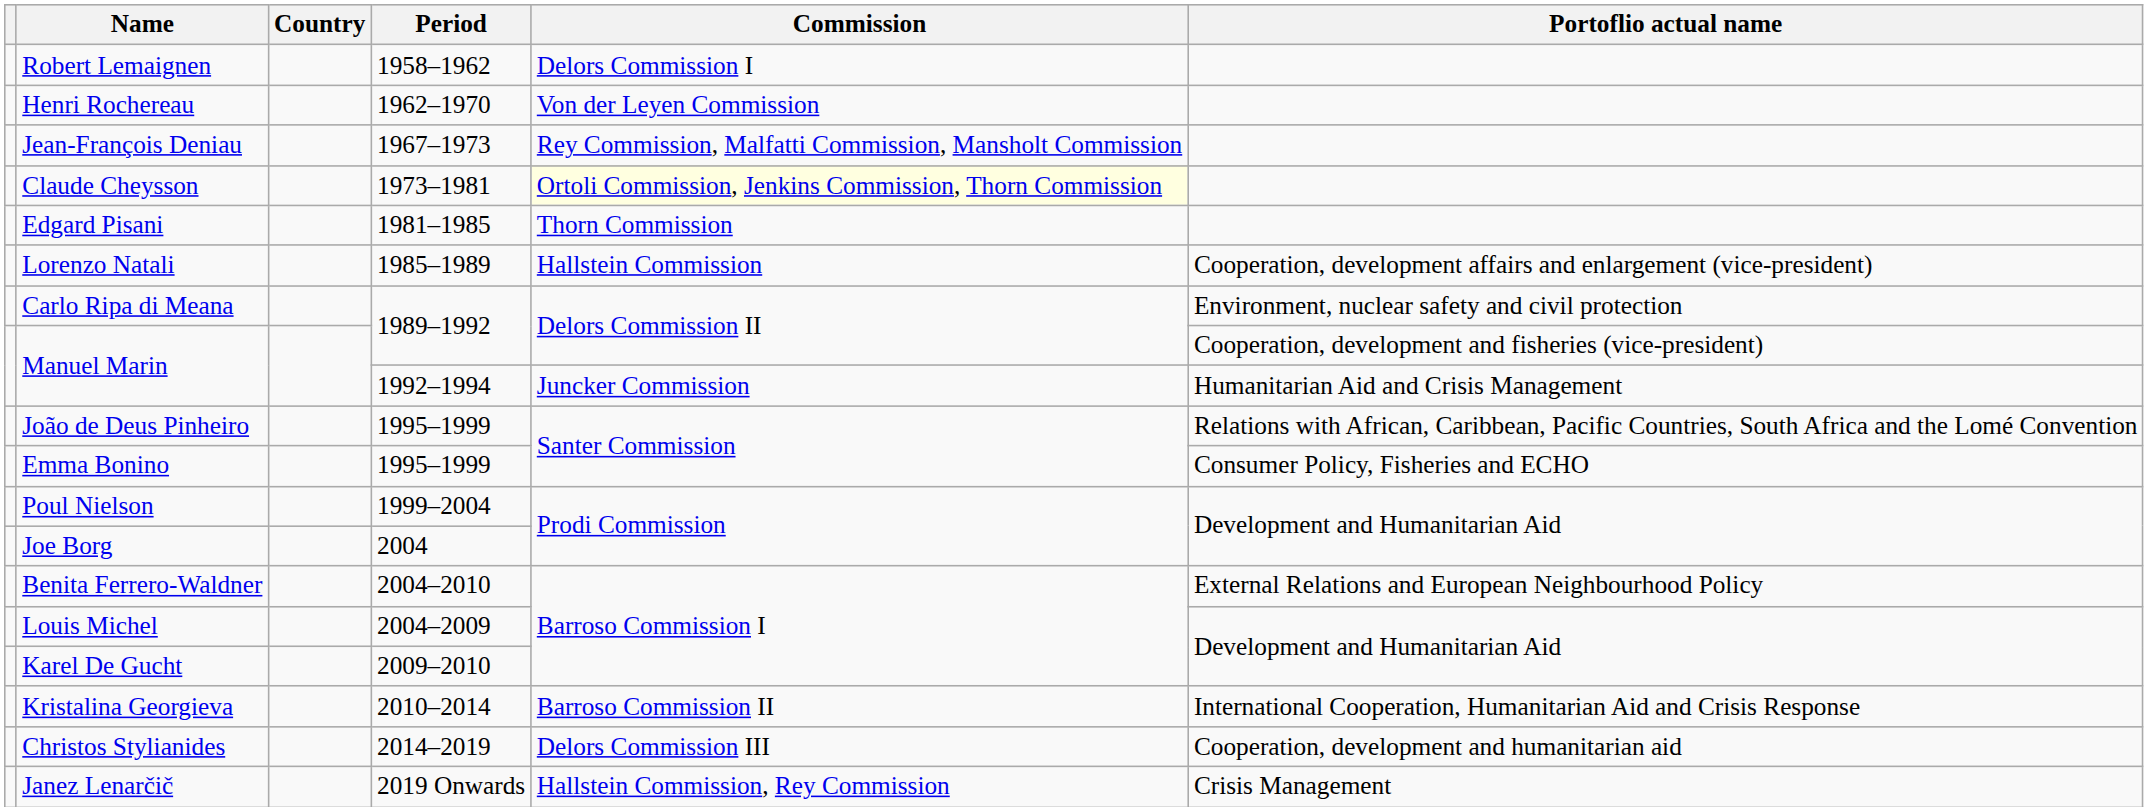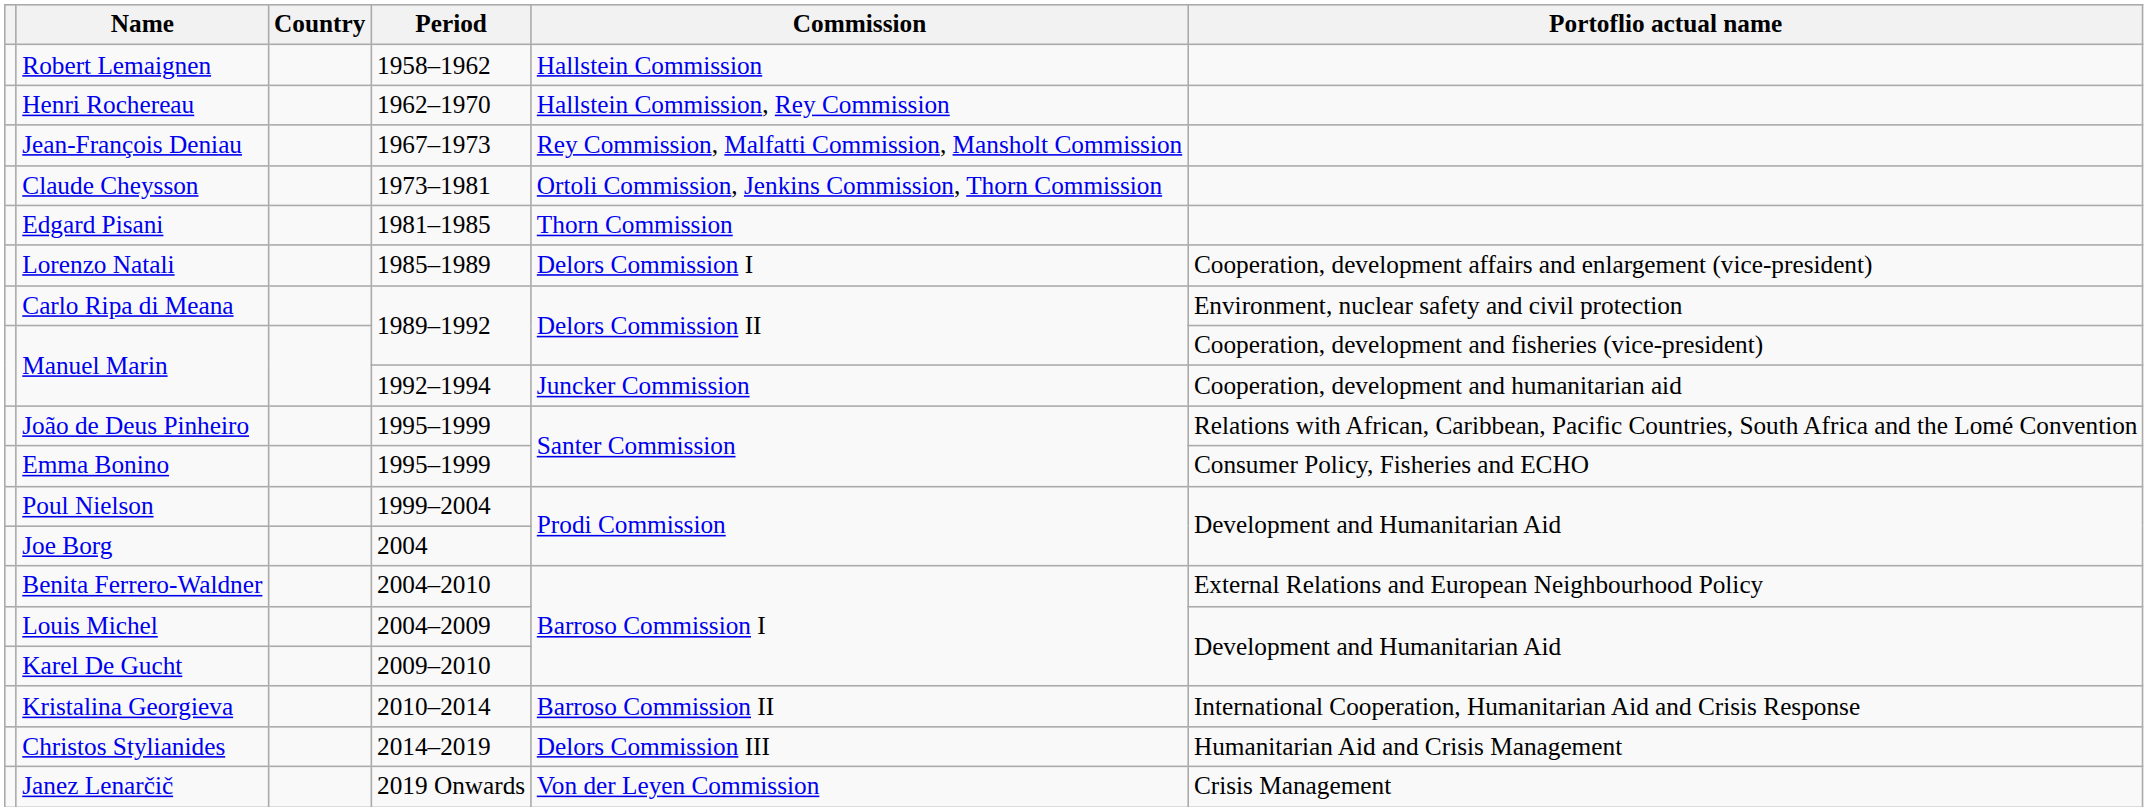 <table class="wikitable">
 <tr>
 <th></th>
 <th>Name</th>
 <th>Country</th>
 <th>Period</th>
 <th>Commission</th>
 <th>Portoflio actual name</th>
 </tr>
 <tr>
 <td></td>
 <td><a href='#'>Robert Lemaignen</a></td>
 <td></td>
 <td>1958–1962</td>
-<td><a href='#'>Delors Commission</a> I</td>
+<td><a href='#'>Hallstein Commission</a></td>
 <td></td>
 </tr>
 <tr>
 <td></td>
 <td><a href='#'>Henri Rochereau</a></td>
 <td></td>
 <td>1962–1970</td>
-<td><a href='#'>Von der Leyen Commission</a></td>
+<td><a href='#'>Hallstein Commission</a>, <a href='#'>Rey Commission</a></td>
 <td></td>
 </tr>
 <tr>
 <td></td>
 <td><a href='#'>Jean-François Deniau</a></td>
 <td></td>
 <td>1967–1973</td>
 <td><a href='#'>Rey Commission</a>, <a href='#'>Malfatti Commission</a>, <a href='#'>Mansholt Commission</a></td>
 <td></td>
 </tr>
 <tr>
 <td></td>
 <td><a href='#'>Claude Cheysson</a></td>
 <td></td>
 <td>1973–1981</td>
-<td style="background: lightyellow;"><a href='#'>Ortoli Commission</a>, <a href='#'>Jenkins Commission</a>, <a href='#'>Thorn Commission</a></td>
+<td><a href='#'>Ortoli Commission</a>, <a href='#'>Jenkins Commission</a>, <a href='#'>Thorn Commission</a></td>
 <td></td>
 </tr>
 <tr>
 <td></td>
 <td><a href='#'>Edgard Pisani</a></td>
 <td></td>
 <td>1981–1985</td>
 <td><a href='#'>Thorn Commission</a></td>
 <td></td>
 </tr>
 <tr>
 <td></td>
 <td><a href='#'>Lorenzo Natali</a></td>
 <td></td>
 <td>1985–1989</td>
-<td><a href='#'>Hallstein Commission</a></td>
+<td><a href='#'>Delors Commission</a> I</td>
 <td>Cooperation, development affairs and enlargement (vice-president)</td>
 </tr>
 <tr>
 <td></td>
 <td><a href='#'>Carlo Ripa di Meana</a></td>
 <td></td>
 <td rowspan="2">1989–1992</td>
 <td rowspan="2"><a href='#'>Delors Commission</a> II</td>
 <td>Environment, nuclear safety and civil protection</td>
 </tr>
 <tr>
 <td rowspan="2"></td>
 <td rowspan="2"><a href='#'>Manuel Marin</a></td>
 <td rowspan="2"></td>
 <td>Cooperation, development and fisheries (vice-president)</td>
 </tr>
 <tr>
 <td>1992–1994</td>
 <td><a href='#'>Juncker Commission</a></td>
-<td>Humanitarian Aid and Crisis Management</td>
+<td>Cooperation, development and humanitarian aid</td>
 </tr>
 <tr>
 <td></td>
 <td><a href='#'>João de Deus Pinheiro</a></td>
 <td></td>
 <td>1995–1999</td>
 <td rowspan="2"><a href='#'>Santer Commission</a></td>
 <td>Relations with African, Caribbean, Pacific Countries, South Africa and the Lomé Convention</td>
 </tr>
 <tr>
 <td></td>
 <td><a href='#'>Emma Bonino</a></td>
 <td></td>
 <td>1995–1999</td>
 <td>Consumer Policy, Fisheries and ECHO</td>
 </tr>
 <tr>
 <td></td>
 <td><a href='#'>Poul Nielson</a></td>
 <td></td>
 <td>1999–2004</td>
 <td rowspan="2"><a href='#'>Prodi Commission</a></td>
 <td rowspan="2">Development and Humanitarian Aid</td>
 </tr>
 <tr>
 <td></td>
 <td><a href='#'>Joe Borg</a></td>
 <td></td>
 <td>2004</td>
 </tr>
 <tr>
 <td></td>
 <td><a href='#'>Benita Ferrero-Waldner</a></td>
 <td></td>
 <td>2004–2010</td>
 <td rowspan="3"><a href='#'>Barroso Commission</a> I</td>
 <td>External Relations and European Neighbourhood Policy</td>
 </tr>
 <tr>
 <td></td>
 <td><a href='#'>Louis Michel</a></td>
 <td></td>
 <td>2004–2009</td>
 <td rowspan="2">Development and Humanitarian Aid</td>
 </tr>
 <tr>
 <td></td>
 <td><a href='#'>Karel De Gucht</a></td>
 <td></td>
 <td>2009–2010</td>
 </tr>
 <tr>
 <td></td>
 <td><a href='#'>Kristalina Georgieva</a></td>
 <td></td>
 <td>2010–2014</td>
 <td><a href='#'>Barroso Commission</a> II</td>
 <td>International Cooperation, Humanitarian Aid and Crisis Response</td>
 </tr>
 <tr>
 <td></td>
 <td><a href='#'>Christos Stylianides</a></td>
 <td></td>
 <td>2014–2019</td>
 <td><a href='#'>Delors Commission</a> III</td>
-<td>Cooperation, development and humanitarian aid</td>
+<td>Humanitarian Aid and Crisis Management</td>
 </tr>
 <tr>
 <td></td>
 <td><a href='#'>Janez Lenarčič</a></td>
 <td></td>
 <td>2019 Onwards</td>
-<td><a href='#'>Hallstein Commission</a>, <a href='#'>Rey Commission</a></td>
+<td><a href='#'>Von der Leyen Commission</a></td>
 <td>Crisis Management</td>
 </tr>
 </table>
